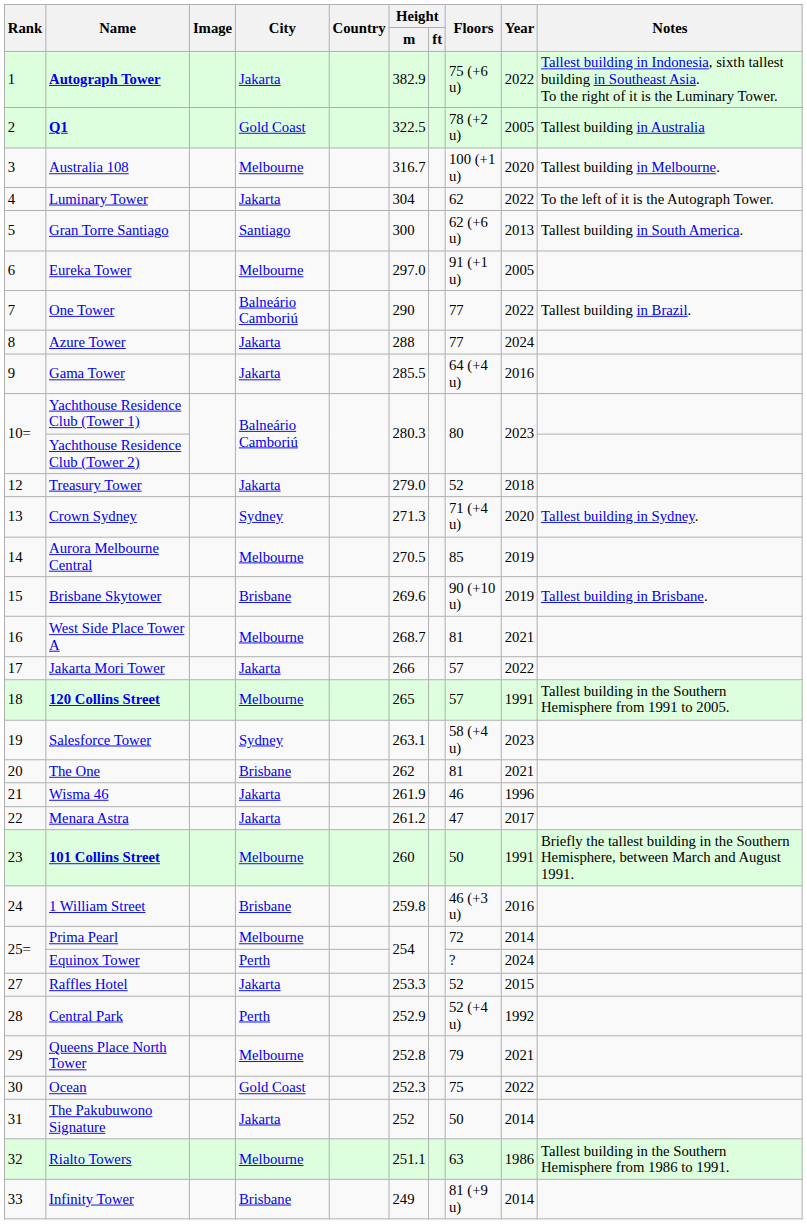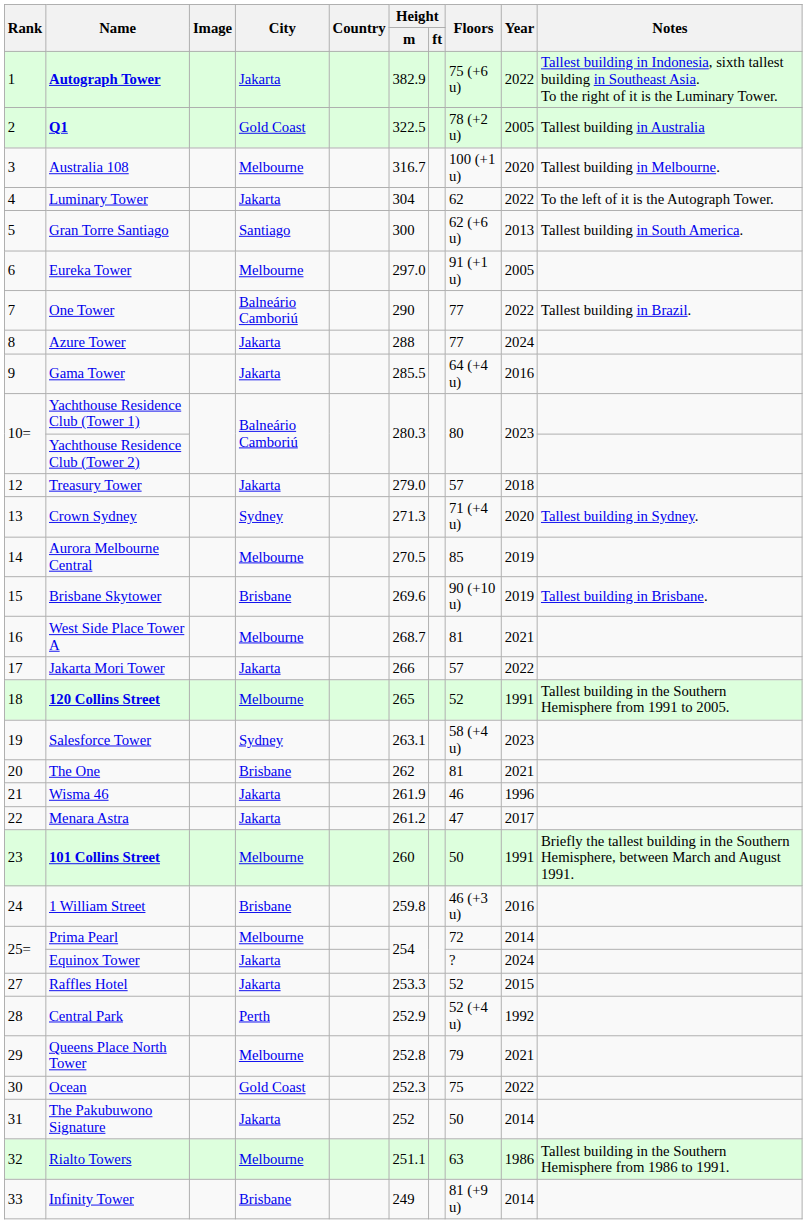 <table class="wikitable sortable defaultcenter col2left col5left col10left">
 <tr>
 <th rowspan="2" data-sort-type="number">Rank</th>
 <th rowspan="2">Name</th>
 <th rowspan="2" class="unsortable">Image</th>
 <th rowspan="2">City</th>
 <th rowspan="2">Country</th>
 <th colspan="2">Height</th>
 <th rowspan="2">Floors</th>
 <th rowspan="2">Year</th>
 <th rowspan="2" class=unsortable>Notes</th>
 </tr>
 <tr>
 <th>m</th>
 <th>ft</th>
 </tr>
 <tr style="background:#dfd;">
 <td>1</td>
 <td><strong><a href='#'>Autograph Tower</a></strong></td>
 <td></td>
 <td><a href='#'>Jakarta</a></td>
 <td></td>
 <td>382.9</td>
 <td></td>
 <td>75 (+6 u)</td>
 <td>2022</td>
 <td><a href='#'>Tallest building in Indonesia</a>, sixth tallest building <a href='#'>in Southeast Asia</a>.<br>To the right of it is the Luminary Tower.</td>
 </tr>
 <tr style="background:#dfd;">
 <td>2</td>
 <td align="left"><strong><a href='#'>Q1</a></strong></td>
 <td></td>
 <td><a href='#'>Gold Coast</a></td>
 <td align="left"></td>
 <td>322.5</td>
 <td></td>
 <td>78 (+2 u)</td>
 <td>2005</td>
 <td align="left">Tallest building <a href='#'>in Australia</a></td>
 </tr>
 <tr>
 <td>3</td>
 <td align="left"><a href='#'>Australia 108</a></td>
 <td></td>
 <td><a href='#'>Melbourne</a></td>
 <td align="left"></td>
 <td>316.7</td>
 <td></td>
 <td>100 (+1 u)</td>
 <td>2020</td>
 <td align "left">Tallest building <a href='#'>in Melbourne</a>.</td>
 </tr>
 <tr>
 <td>4</td>
 <td align="left"><a href='#'>Luminary Tower</a></td>
 <td></td>
 <td><a href='#'>Jakarta</a></td>
 <td align="left"></td>
 <td>304</td>
 <td></td>
 <td>62</td>
 <td>2022</td>
 <td align "left">To the left of it is the Autograph Tower.</td>
 </tr>
 <tr>
 <td>5</td>
 <td align="left"><a href='#'>Gran Torre Santiago</a></td>
 <td></td>
 <td><a href='#'>Santiago</a></td>
 <td align="left"></td>
 <td>300</td>
 <td></td>
 <td>62 (+6 u)</td>
 <td>2013</td>
 <td align "left">Tallest building <a href='#'>in South America</a>.</td>
 </tr>
 <tr>
 <td>6</td>
 <td align="left"><a href='#'>Eureka Tower</a></td>
 <td></td>
 <td><a href='#'>Melbourne</a></td>
 <td align="left"></td>
 <td>297.0</td>
 <td></td>
 <td>91 (+1 u)</td>
 <td>2005</td>
 <td align "left"></td>
 </tr>
 <tr>
 <td>7</td>
 <td align="left"><a href='#'>One Tower</a></td>
 <td></td>
 <td><a href='#'>Balneário Camboriú</a></td>
 <td align="left"></td>
 <td>290</td>
 <td></td>
 <td>77</td>
 <td>2022</td>
 <td align "left">Tallest building <a href='#'>in Brazil</a>.</td>
 </tr>
 <tr>
 <td>8</td>
 <td align="left"><a href='#'>Azure Tower</a></td>
 <td></td>
 <td><a href='#'>Jakarta</a></td>
 <td align="left"></td>
 <td>288</td>
 <td></td>
 <td>77</td>
 <td>2024</td>
 <td align "left"></td>
 </tr>
 <tr>
 <td>9</td>
 <td align="left"><a href='#'>Gama Tower</a></td>
 <td></td>
 <td><a href='#'>Jakarta</a></td>
 <td align="left"></td>
 <td>285.5</td>
 <td></td>
 <td>64 (+4 u)</td>
 <td>2016</td>
 <td></td>
 </tr>
 <tr>
 <td rowspan="2">10=</td>
 <td align="left"><a href='#'>Yachthouse Residence Club (Tower 1)</a></td>
 <td rowspan="2"></td>
 <td rowspan="2"><a href='#'>Balneário Camboriú</a></td>
 <td rowspan="2"></td>
 <td rowspan="2">280.3</td>
 <td rowspan="2"></td>
 <td rowspan="2">80</td>
 <td rowspan="2">2023</td>
 <td></td>
 </tr>
 <tr>
 <td align="left"><a href='#'>Yachthouse Residence Club (Tower 2)</a></td>
 <td></td>
 </tr>
 <tr>
 <td>12</td>
 <td align="left"><a href='#'>Treasury Tower</a></td>
 <td></td>
 <td><a href='#'>Jakarta</a></td>
 <td align="left"></td>
 <td>279.0</td>
 <td></td>
-<td>52</td>
+<td>57</td>
 <td>2018</td>
 <td></td>
 </tr>
 <tr>
 <td>13</td>
 <td align="left"><a href='#'>Crown Sydney</a></td>
 <td></td>
 <td><a href='#'>Sydney</a></td>
 <td align="left"></td>
 <td>271.3</td>
 <td></td>
 <td>71 (+4 u)</td>
 <td>2020</td>
 <td><a href='#'>Tallest building in Sydney</a>.</td>
 </tr>
 <tr>
 <td>14</td>
 <td align="left"><a href='#'>Aurora Melbourne Central</a></td>
 <td></td>
 <td><a href='#'>Melbourne</a></td>
 <td align="left"></td>
 <td>270.5</td>
 <td></td>
 <td>85</td>
 <td>2019</td>
 <td></td>
 </tr>
 <tr>
 <td>15</td>
 <td align="left"><a href='#'>Brisbane Skytower</a></td>
 <td></td>
 <td><a href='#'>Brisbane</a></td>
 <td align="left"></td>
 <td>269.6</td>
 <td></td>
 <td>90 (+10 u)</td>
 <td>2019</td>
 <td><a href='#'>Tallest building in Brisbane</a>.</td>
 </tr>
 <tr>
 <td>16</td>
 <td align="left"><a href='#'>West Side Place Tower A</a></td>
 <td></td>
 <td><a href='#'>Melbourne</a></td>
 <td align="left"></td>
 <td>268.7</td>
 <td></td>
 <td>81</td>
 <td>2021</td>
 <td align="left"></td>
 </tr>
 <tr>
 <td>17</td>
 <td align="left"><a href='#'>Jakarta Mori Tower</a></td>
 <td></td>
 <td><a href='#'>Jakarta</a></td>
 <td align="left"></td>
 <td>266</td>
 <td></td>
 <td>57</td>
 <td>2022</td>
 <td align="left"></td>
 </tr>
 <tr style="background:#dfd;">
 <td>18</td>
 <td align="left"><strong><a href='#'>120 Collins Street</a></strong></td>
 <td></td>
 <td><a href='#'>Melbourne</a></td>
 <td align="left"></td>
 <td>265</td>
 <td></td>
-<td>57</td>
+<td>52</td>
 <td>1991</td>
 <td align="left">Tallest building in the Southern Hemisphere from 1991 to 2005.</td>
 </tr>
 <tr>
 <td>19</td>
 <td align="left"><a href='#'>Salesforce Tower</a></td>
 <td></td>
 <td><a href='#'>Sydney</a></td>
 <td align="left"></td>
 <td>263.1</td>
 <td></td>
 <td>58 (+4 u)</td>
 <td>2023</td>
 <td></td>
 </tr>
 <tr>
 <td>20</td>
 <td align="left"><a href='#'>The One</a></td>
 <td></td>
 <td><a href='#'>Brisbane</a></td>
 <td align="left"></td>
 <td>262</td>
 <td></td>
 <td>81</td>
 <td>2021</td>
 <td align="left"></td>
 </tr>
 <tr>
 <td>21</td>
 <td align="left"><a href='#'>Wisma 46</a></td>
 <td></td>
 <td><a href='#'>Jakarta</a></td>
 <td align="left"></td>
 <td>261.9</td>
 <td></td>
 <td>46</td>
 <td>1996</td>
 <td align="left"></td>
 </tr>
 <tr>
 <td>22</td>
 <td align="left"><a href='#'>Menara Astra</a></td>
 <td></td>
 <td><a href='#'>Jakarta</a></td>
 <td align="left"></td>
 <td>261.2</td>
 <td></td>
 <td>47</td>
 <td>2017</td>
 <td align="left"></td>
 </tr>
 <tr style="background:#dfd;">
 <td>23</td>
 <td align="left"><strong><a href='#'>101 Collins Street</a></strong></td>
 <td></td>
 <td><a href='#'>Melbourne</a></td>
 <td align="left"></td>
 <td>260</td>
 <td></td>
 <td>50</td>
 <td>1991</td>
 <td align="left">Briefly the tallest building in the Southern Hemisphere, between March and August 1991.</td>
 </tr>
 <tr>
 <td>24</td>
 <td align="left"><a href='#'>1 William Street</a></td>
 <td></td>
 <td><a href='#'>Brisbane</a></td>
 <td align="left"></td>
 <td>259.8</td>
 <td></td>
 <td>46 (+3 u)</td>
 <td>2016</td>
 <td></td>
 </tr>
 <tr>
 <td rowspan="2">25=</td>
 <td align="left"><a href='#'>Prima Pearl</a></td>
 <td></td>
 <td><a href='#'>Melbourne</a></td>
 <td align="left"></td>
 <td rowspan="2">254</td>
 <td rowspan="2"></td>
 <td>72</td>
 <td>2014</td>
 <td></td>
 </tr>
 <tr>
 <td align="left"><a href='#'>Equinox Tower</a></td>
 <td></td>
-<td><a href='#'>Perth</a></td>
+<td><a href='#'>Jakarta</a></td>
 <td align="left"></td>
 <td>?</td>
 <td>2024</td>
 <td></td>
 </tr>
 <tr>
 <td>27</td>
 <td align="left"><a href='#'>Raffles Hotel</a></td>
 <td></td>
 <td><a href='#'>Jakarta</a></td>
 <td align="left"></td>
 <td>253.3</td>
 <td></td>
 <td>52</td>
 <td>2015</td>
 <td></td>
 </tr>
 <tr>
 <td>28</td>
 <td align="left"><a href='#'>Central Park</a></td>
 <td></td>
 <td><a href='#'>Perth</a></td>
 <td align="left"></td>
 <td>252.9</td>
 <td></td>
 <td>52 (+4 u)</td>
 <td>1992</td>
 <td></td>
 </tr>
 <tr>
 <td>29</td>
 <td align="left"><a href='#'>Queens Place North Tower</a></td>
 <td></td>
 <td><a href='#'>Melbourne</a></td>
 <td align="left"></td>
 <td>252.8</td>
 <td></td>
 <td>79</td>
 <td>2021</td>
 <td></td>
 </tr>
 <tr>
 <td>30</td>
 <td align="left"><a href='#'>Ocean</a></td>
 <td></td>
 <td><a href='#'>Gold Coast</a></td>
 <td align="left"></td>
 <td>252.3</td>
 <td></td>
 <td>75</td>
 <td>2022</td>
 <td></td>
 </tr>
 <tr>
 <td>31</td>
 <td align="left"><a href='#'>The Pakubuwono Signature</a></td>
 <td></td>
 <td><a href='#'>Jakarta</a></td>
 <td align="left"></td>
 <td>252</td>
 <td></td>
 <td>50</td>
 <td>2014</td>
 <td></td>
 </tr>
 <tr style="background:#dfd;">
 <td>32</td>
 <td align="left"><a href='#'>Rialto Towers</a></td>
 <td></td>
 <td><a href='#'>Melbourne</a></td>
 <td align="left"></td>
 <td>251.1</td>
 <td></td>
 <td>63</td>
 <td>1986</td>
 <td align="left">Tallest building in the Southern Hemisphere from 1986 to 1991.</td>
 </tr>
 <tr>
 <td>33</td>
 <td align="left"><a href='#'>Infinity Tower</a></td>
 <td></td>
 <td><a href='#'>Brisbane</a></td>
 <td align="left"></td>
 <td>249</td>
 <td></td>
 <td>81 (+9 u)</td>
 <td>2014</td>
 <td></td>
 </tr>
 </table>
